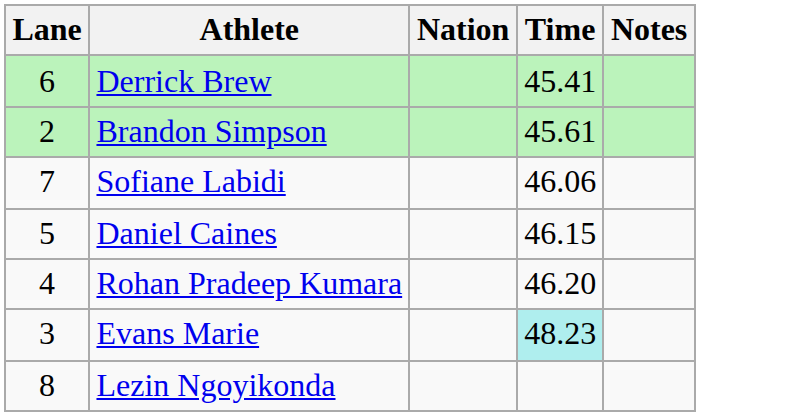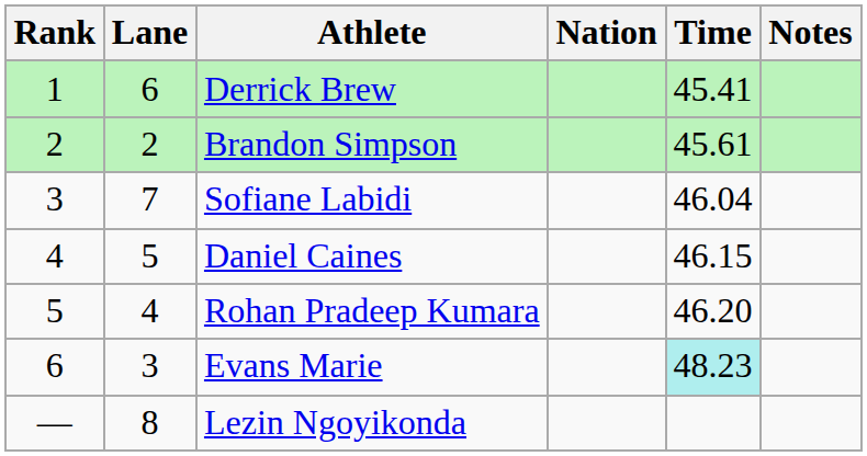 <table class="wikitable sortable" style="text-align:center">
 <tr>
+<th>Rank</th>
 <th>Lane</th>
 <th>Athlete</th>
 <th>Nation</th>
 <th>Time</th>
 <th>Notes</th>
 </tr>
 <tr bgcolor=bbf3bb>
+<td>1</td>
 <td>6</td>
 <td align=left><a href='#'>Derrick Brew</a></td>
 <td align=left></td>
 <td>45.41</td>
 <td></td>
 </tr>
 <tr bgcolor=bbf3bb>
 <td>2</td>
+<td>2</td>
 <td align=left><a href='#'>Brandon Simpson</a></td>
 <td align=left></td>
 <td>45.61</td>
 <td></td>
 </tr>
 <tr>
+<td>3</td>
 <td>7</td>
 <td align=left><a href='#'>Sofiane Labidi</a></td>
 <td align=left></td>
-<td>46.06</td>
+<td>46.04</td>
 <td></td>
 </tr>
 <tr>
+<td>4</td>
 <td>5</td>
 <td align=left><a href='#'>Daniel Caines</a></td>
 <td align=left></td>
 <td>46.15</td>
 <td></td>
 </tr>
 <tr>
+<td>5</td>
 <td>4</td>
 <td align=left><a href='#'>Rohan Pradeep Kumara</a></td>
 <td align=left></td>
 <td>46.20</td>
 <td></td>
 </tr>
 <tr>
+<td>6</td>
 <td>3</td>
 <td align=left><a href='#'>Evans Marie</a></td>
 <td align=left></td>
 <td style="background: paleturquoise;">48.23</td>
 <td></td>
 </tr>
 <tr>
+<td data-sort-value=7>—</td>
 <td>8</td>
 <td align=left><a href='#'>Lezin Ngoyikonda</a></td>
 <td align=left></td>
 <td></td>
 <td></td>
 </tr>
 </table>
